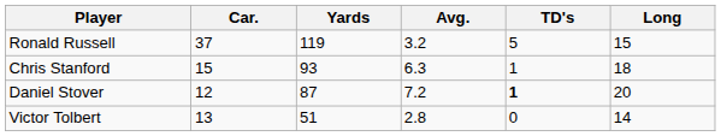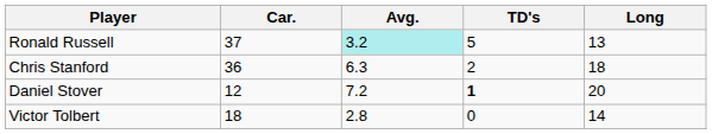 <table class="wikitable sortable">
 <tr>
 <th bgcolor="#DDDDFF" width="16%">Player</th>
 <th bgcolor="#DDDDFF" width="9%">Car.</th>
-<th bgcolor="#DDDDFF" width="9%">Yards</th>
 <th bgcolor="#DDDDFF" width="9%">Avg.</th>
 <th bgcolor="#DDDDFF" width="9%">TD's</th>
 <th bgcolor="#DDDDFF" width="9%">Long</th>
 </tr>
 <tr>
 <td>Ronald Russell</td>
 <td>37</td>
-<td>119</td>
-<td>3.2</td>
+<td style="background: paleturquoise;">3.2</td>
 <td>5</td>
-<td>15</td>
+<td>13</td>
 </tr>
 <tr>
 <td>Chris Stanford</td>
-<td>15</td>
-<td>93</td>
+<td>36</td>
 <td>6.3</td>
-<td>1</td>
+<td>2</td>
 <td>18</td>
 </tr>
 <tr>
 <td>Daniel Stover</td>
 <td>12</td>
-<td>87</td>
 <td>7.2</td>
 <td><strong>1</strong></td>
 <td>20</td>
 </tr>
 <tr>
 <td>Victor Tolbert</td>
-<td>13</td>
-<td>51</td>
+<td>18</td>
 <td>2.8</td>
 <td>0</td>
 <td>14</td>
 </tr>
 </table>
